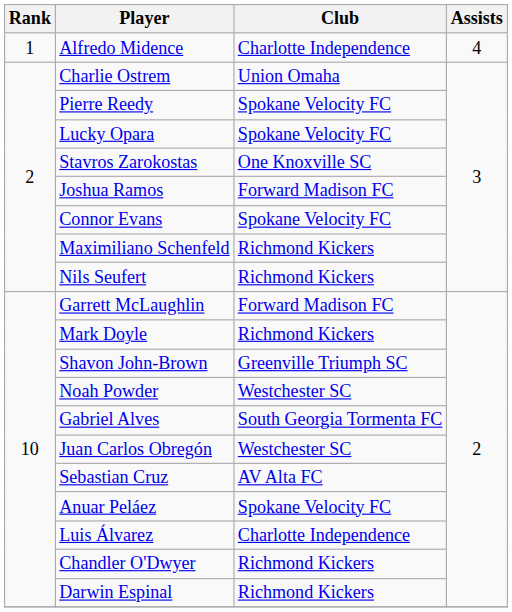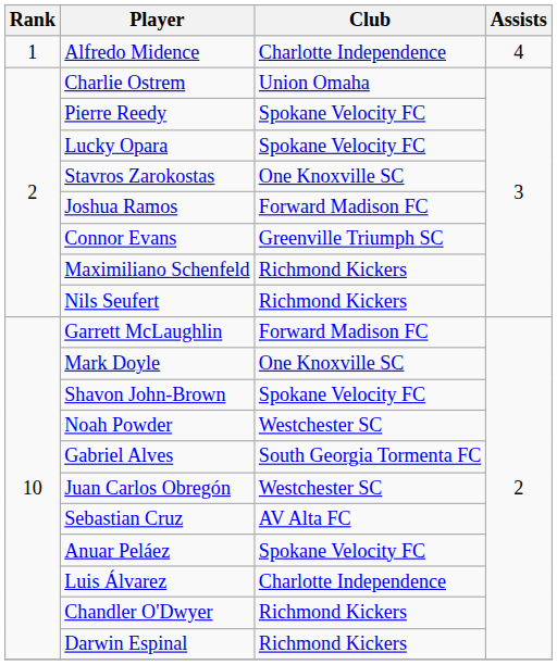 <table class="wikitable" style="text-align:center">
 <tr>
 <th>Rank</th>
 <th>Player</th>
 <th>Club</th>
 <th>Assists</th>
 </tr>
 <tr>
 <td>1</td>
 <td align="left"> <a href='#'>Alfredo Midence</a></td>
 <td align="left"><a href='#'>Charlotte Independence</a></td>
 <td>4</td>
 </tr>
 <tr>
 <td rowspan="8">2</td>
 <td align="left"> <a href='#'>Charlie Ostrem</a></td>
 <td align="left"><a href='#'>Union Omaha</a></td>
 <td rowspan="8">3</td>
 </tr>
 <tr>
 <td align="left"> <a href='#'>Pierre Reedy</a></td>
 <td align="left"><a href='#'>Spokane Velocity FC</a></td>
 </tr>
 <tr>
 <td align="left"> <a href='#'>Lucky Opara</a></td>
 <td align="left"><a href='#'>Spokane Velocity FC</a></td>
 </tr>
 <tr>
 <td align="left"> <a href='#'>Stavros Zarokostas</a></td>
 <td align="left"><a href='#'>One Knoxville SC</a></td>
 </tr>
 <tr>
 <td align="left"> <a href='#'>Joshua Ramos</a></td>
 <td align="left"><a href='#'>Forward Madison FC</a></td>
 </tr>
 <tr>
 <td align="left"> <a href='#'> Connor Evans</a></td>
-<td align="left"><a href='#'>Spokane Velocity FC</a></td>
+<td align="left"><a href='#'>Greenville Triumph SC</a></td>
 </tr>
 <tr>
 <td align="left"> <a href='#'>Maximiliano Schenfeld</a></td>
 <td align="left"><a href='#'>Richmond Kickers</a></td>
 </tr>
 <tr>
 <td align="left"> <a href='#'>Nils Seufert</a></td>
 <td align="left"><a href='#'>Richmond Kickers</a></td>
 </tr>
 <tr>
 <td rowspan="11">10</td>
 <td align="left"> <a href='#'>Garrett McLaughlin</a></td>
 <td align="left"><a href='#'>Forward Madison FC</a></td>
 <td rowspan="11">2</td>
 </tr>
 <tr>
 <td align="left"> <a href='#'>Mark Doyle</a></td>
-<td align="left"><a href='#'>Richmond Kickers</a></td>
+<td align="left"><a href='#'>One Knoxville SC</a></td>
 </tr>
 <tr>
 <td align="left"> <a href='#'>Shavon John-Brown</a></td>
-<td align="left"><a href='#'>Greenville Triumph SC</a></td>
+<td align="left"><a href='#'>Spokane Velocity FC</a></td>
 </tr>
 <tr>
 <td align="left"> <a href='#'>Noah Powder</a></td>
 <td align="left"><a href='#'>Westchester SC</a></td>
 </tr>
 <tr>
 <td align="left"> <a href='#'>Gabriel Alves</a></td>
 <td align="left"><a href='#'>South Georgia Tormenta FC</a></td>
 </tr>
 <tr>
 <td align="left"> <a href='#'>Juan Carlos Obregón</a></td>
 <td align="left"><a href='#'>Westchester SC</a></td>
 </tr>
 <tr>
 <td align="left"> <a href='#'>Sebastian Cruz</a></td>
 <td align="left"><a href='#'>AV Alta FC</a></td>
 </tr>
 <tr>
 <td align="left"> <a href='#'>Anuar Peláez</a></td>
 <td align="left"><a href='#'>Spokane Velocity FC</a></td>
 </tr>
 <tr>
 <td align="left"> <a href='#'>Luis Álvarez</a></td>
 <td align="left"><a href='#'>Charlotte Independence</a></td>
 </tr>
 <tr>
 <td align="left"> <a href='#'>Chandler O'Dwyer</a></td>
 <td align="left"><a href='#'>Richmond Kickers</a></td>
 </tr>
 <tr>
 <td align="left"> <a href='#'>Darwin Espinal</a></td>
 <td align="left"><a href='#'>Richmond Kickers</a></td>
 </tr>
 <tr>
 </tr>
 </table>
